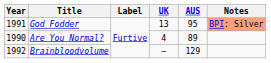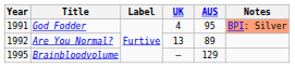 <table class="wikitable">
 <tr>
 <th>Year</th>
 <th>Title</th>
 <th>Label</th>
 <th width=40><a href='#'>UK</a><br></th>
 <th width=40><a href='#'>AUS</a><br></th>
 <th>Notes</th>
 </tr>
 <tr>
 <td>1991</td>
 <td><em><a href='#'>God Fodder</a></em></td>
 <td rowspan="5"><a href='#'>Furtive</a></td>
-<td style="text-align:center;">13</td>
+<td style="text-align:center;">4</td>
 <td style="text-align:center;">95</td>
 <td style="background: lightsalmon;"><a href='#'>BPI</a>: Silver</td>
 </tr>
 <tr>
-<td>1990</td>
+<td>1992</td>
 <td><em><a href='#'>Are You Normal?</a></em></td>
-<td style="text-align:center;">4</td>
+<td style="text-align:center;">13</td>
 <td style="text-align:center;">89</td>
 <td></td>
 </tr>
 <tr>
-<td>1992</td>
+<td>1995</td>
 <td><em><a href='#'>Brainbloodvolume</a></em></td>
 <td style="text-align:center;">—</td>
 <td style="text-align:center;">129</td>
 <td></td>
 </tr>
 </table>
